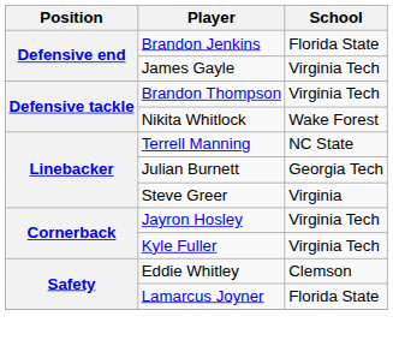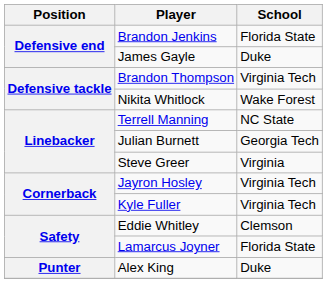 <table class="wikitable">
 <tr>
 <th>Position</th>
 <th>Player</th>
 <th>School</th>
 </tr>
 <tr>
 <th rowspan="2"><a href='#'>Defensive end</a></th>
 <td><a href='#'>Brandon Jenkins</a></td>
 <td>Florida State</td>
 </tr>
 <tr>
 <td>James Gayle</td>
-<td>Virginia Tech</td>
+<td>Duke</td>
 </tr>
 <tr>
 <th rowspan="2"><a href='#'>Defensive tackle</a></th>
 <td><a href='#'>Brandon Thompson</a></td>
 <td>Virginia Tech</td>
 </tr>
 <tr>
 <td>Nikita Whitlock</td>
 <td>Wake Forest</td>
 </tr>
 <tr>
 <th rowspan="3"><a href='#'>Linebacker</a></th>
 <td><a href='#'>Terrell Manning</a></td>
 <td>NC State</td>
 </tr>
 <tr>
 <td>Julian Burnett</td>
 <td>Georgia Tech</td>
 </tr>
 <tr>
 <td>Steve Greer</td>
 <td>Virginia</td>
 </tr>
 <tr>
 <th rowspan="2"><a href='#'>Cornerback</a></th>
 <td><a href='#'>Jayron Hosley</a></td>
 <td>Virginia Tech</td>
 </tr>
 <tr>
 <td><a href='#'>Kyle Fuller</a></td>
 <td>Virginia Tech</td>
 </tr>
 <tr>
 <th rowspan="2"><a href='#'>Safety</a></th>
 <td>Eddie Whitley</td>
 <td>Clemson</td>
 </tr>
 <tr>
 <td><a href='#'>Lamarcus Joyner</a></td>
 <td>Florida State</td>
 </tr>
 <tr>
+<th rowspan="1"><a href='#'>Punter</a></th>
+<td>Alex King</td>
+<td>Duke</td>
+</tr>
+<tr>
 </tr>
 </table>
